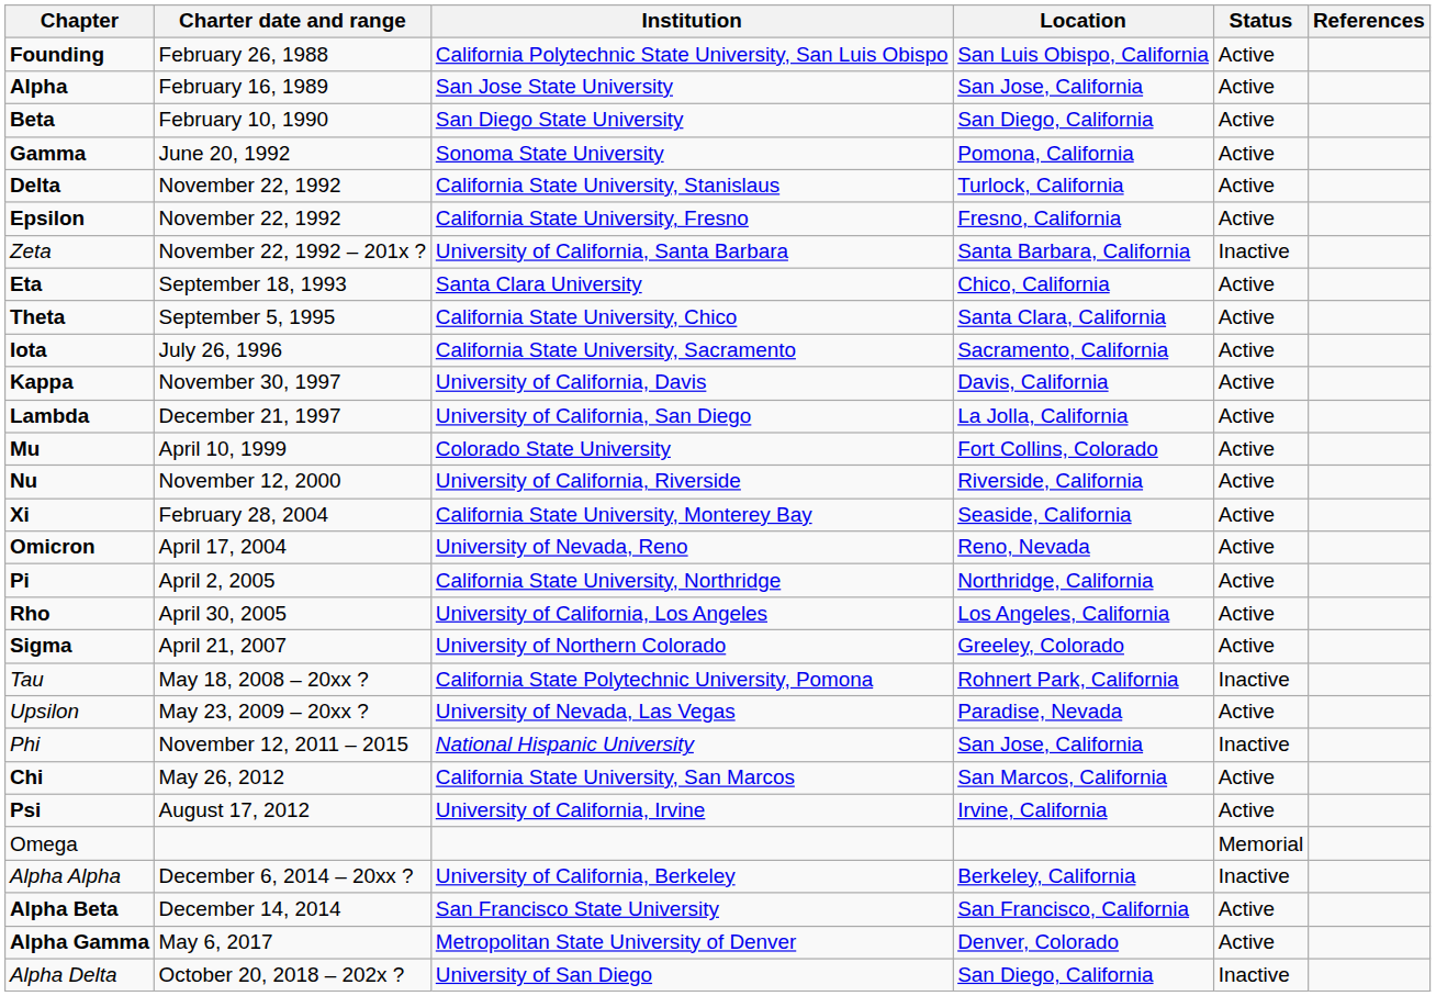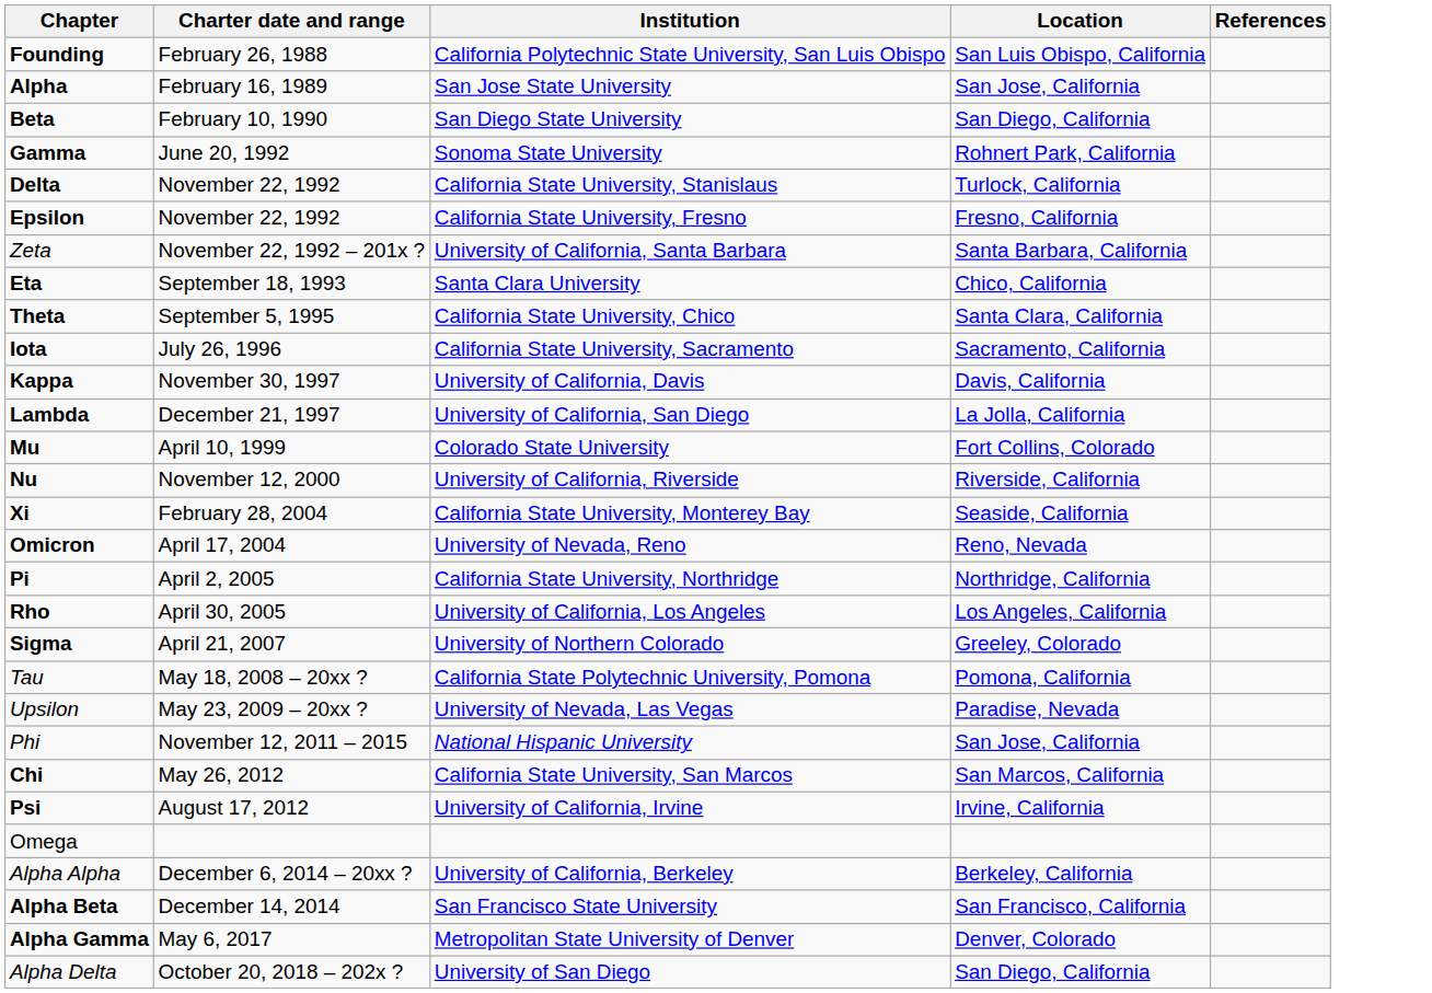 <table class="wikitable sortable">
 <tr>
 <th>Chapter</th>
 <th>Charter date and range</th>
 <th>Institution</th>
 <th>Location</th>
-<th>Status</th>
 <th>References</th>
 </tr>
 <tr>
 <td><strong>Founding</strong></td>
 <td>February 26, 1988</td>
 <td><a href='#'>California Polytechnic State University, San Luis Obispo</a></td>
 <td><a href='#'>San Luis Obispo, California</a></td>
-<td><span>Active</span></td>
 <td></td>
 </tr>
 <tr>
 <td><strong>Alpha</strong></td>
 <td>February 16, 1989</td>
 <td><a href='#'>San Jose State University</a></td>
 <td><a href='#'>San Jose, California</a></td>
-<td><span>Active</span></td>
 <td></td>
 </tr>
 <tr>
 <td><strong>Beta</strong></td>
 <td>February 10, 1990</td>
 <td><a href='#'>San Diego State University</a></td>
 <td><a href='#'>San Diego, California</a></td>
-<td><span>Active</span></td>
 <td></td>
 </tr>
 <tr>
 <td><strong>Gamma</strong></td>
 <td>June 20, 1992</td>
 <td><a href='#'>Sonoma State University</a></td>
-<td><a href='#'>Pomona, California</a></td>
-<td><span>Active</span></td>
+<td><a href='#'>Rohnert Park, California</a></td>
 <td></td>
 </tr>
 <tr>
 <td><strong>Delta</strong></td>
 <td>November 22, 1992</td>
 <td><a href='#'>California State University, Stanislaus</a></td>
 <td><a href='#'>Turlock, California</a></td>
-<td><span>Active</span></td>
 <td></td>
 </tr>
 <tr>
 <td><strong>Epsilon</strong></td>
 <td>November 22, 1992</td>
 <td><a href='#'>California State University, Fresno</a></td>
 <td><a href='#'>Fresno, California</a></td>
-<td><span>Active</span></td>
 <td></td>
 </tr>
 <tr>
 <td><em>Zeta</em></td>
 <td>November 22, 1992  – 201x ?</td>
 <td><a href='#'>University of California, Santa Barbara</a></td>
 <td><a href='#'>Santa Barbara, California</a></td>
-<td>Inactive</td>
 <td></td>
 </tr>
 <tr>
 <td><strong>Eta</strong></td>
 <td>September 18, 1993</td>
 <td><a href='#'>Santa Clara University</a></td>
 <td><a href='#'>Chico, California</a></td>
-<td><span>Active</span></td>
 <td></td>
 </tr>
 <tr>
 <td><strong>Theta</strong></td>
 <td>September 5, 1995</td>
 <td><a href='#'>California State University, Chico</a></td>
 <td><a href='#'>Santa Clara, California</a></td>
-<td><span>Active</span></td>
 <td></td>
 </tr>
 <tr>
 <td><strong>Iota</strong></td>
 <td>July 26, 1996</td>
 <td><a href='#'>California State University, Sacramento</a></td>
 <td><a href='#'>Sacramento, California</a></td>
-<td><span>Active</span></td>
 <td></td>
 </tr>
 <tr>
 <td><strong>Kappa</strong></td>
 <td>November 30, 1997</td>
 <td><a href='#'>University of California, Davis</a></td>
 <td><a href='#'>Davis, California</a></td>
-<td><span>Active</span></td>
 <td></td>
 </tr>
 <tr>
 <td><strong>Lambda</strong></td>
 <td>December 21, 1997</td>
 <td><a href='#'>University of California, San Diego</a></td>
 <td><a href='#'>La Jolla, California</a></td>
-<td><span>Active</span></td>
 <td></td>
 </tr>
 <tr>
 <td><strong>Mu</strong></td>
 <td>April 10, 1999</td>
 <td><a href='#'>Colorado State University</a></td>
 <td><a href='#'>Fort Collins, Colorado</a></td>
-<td><span>Active</span></td>
 <td></td>
 </tr>
 <tr>
 <td><strong>Nu</strong></td>
 <td>November 12, 2000</td>
 <td><a href='#'>University of California, Riverside</a></td>
 <td><a href='#'>Riverside, California</a></td>
-<td><span>Active</span></td>
 <td></td>
 </tr>
 <tr>
 <td><strong>Xi</strong></td>
 <td>February 28, 2004</td>
 <td><a href='#'>California State University, Monterey Bay</a></td>
 <td><a href='#'>Seaside, California</a></td>
-<td><span>Active</span></td>
 <td></td>
 </tr>
 <tr>
 <td><strong>Omicron</strong></td>
 <td>April 17, 2004</td>
 <td><a href='#'>University of Nevada, Reno</a></td>
 <td><a href='#'>Reno, Nevada</a></td>
-<td><span>Active</span></td>
 <td></td>
 </tr>
 <tr>
 <td><strong>Pi</strong></td>
 <td>April 2, 2005</td>
 <td><a href='#'>California State University, Northridge</a></td>
 <td><a href='#'>Northridge, California</a></td>
-<td><span>Active</span></td>
 <td></td>
 </tr>
 <tr>
 <td><strong>Rho</strong></td>
 <td>April 30, 2005</td>
 <td><a href='#'>University of California, Los Angeles</a></td>
 <td><a href='#'>Los Angeles, California</a></td>
-<td><span>Active</span></td>
 <td></td>
 </tr>
 <tr>
 <td><strong>Sigma</strong></td>
 <td>April 21, 2007</td>
 <td><a href='#'>University of Northern Colorado</a></td>
 <td><a href='#'>Greeley, Colorado</a></td>
-<td><span>Active</span></td>
 <td></td>
 </tr>
 <tr>
 <td><em>Tau</em></td>
 <td>May 18, 2008 – 20xx ?</td>
 <td><a href='#'>California State Polytechnic University, Pomona</a></td>
-<td><a href='#'>Rohnert Park, California</a></td>
-<td>Inactive</td>
+<td><a href='#'>Pomona, California</a></td>
 <td></td>
 </tr>
 <tr>
 <td><em>Upsilon</em></td>
 <td>May 23, 2009 – 20xx ?</td>
 <td><a href='#'>University of Nevada, Las Vegas</a></td>
 <td><a href='#'>Paradise, Nevada</a></td>
-<td><span>Active</span></td>
 <td></td>
 </tr>
 <tr>
 <td><em>Phi</em></td>
 <td>November 12, 2011 – 2015</td>
 <td><em><a href='#'>National Hispanic University</a></em></td>
 <td><a href='#'>San Jose, California</a></td>
-<td>Inactive</td>
 <td></td>
 </tr>
 <tr>
 <td><strong>Chi</strong></td>
 <td>May 26, 2012</td>
 <td><a href='#'>California State University, San Marcos</a></td>
 <td><a href='#'>San Marcos, California</a></td>
-<td><span>Active</span></td>
 <td></td>
 </tr>
 <tr>
 <td><strong>Psi</strong></td>
 <td>August 17, 2012</td>
 <td><a href='#'>University of California, Irvine</a></td>
 <td><a href='#'>Irvine, California</a></td>
-<td><span>Active</span></td>
 <td></td>
 </tr>
 <tr>
 <td>Omega</td>
 <td></td>
 <td></td>
 <td></td>
-<td>Memorial</td>
 <td></td>
 </tr>
 <tr>
 <td><em>Alpha Alpha</em></td>
 <td>December 6, 2014  – 20xx ?</td>
 <td><a href='#'>University of California, Berkeley</a></td>
 <td><a href='#'>Berkeley, California</a></td>
-<td>Inactive</td>
 <td></td>
 </tr>
 <tr>
 <td><strong>Alpha Beta</strong></td>
 <td>December 14, 2014</td>
 <td><a href='#'>San Francisco State University</a></td>
 <td><a href='#'>San Francisco, California</a></td>
-<td><span>Active</span></td>
 <td></td>
 </tr>
 <tr>
 <td><strong>Alpha Gamma</strong></td>
 <td>May 6, 2017</td>
 <td><a href='#'>Metropolitan State University of Denver</a></td>
 <td><a href='#'>Denver, Colorado</a></td>
-<td><span>Active</span></td>
 <td></td>
 </tr>
 <tr>
 <td><em>Alpha Delta</em></td>
 <td>October 20, 2018 – 202x ?</td>
 <td><a href='#'>University of San Diego</a></td>
 <td><a href='#'>San Diego, California</a></td>
-<td>Inactive</td>
 <td></td>
 </tr>
 </table>
